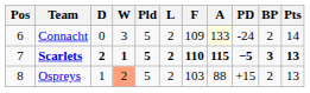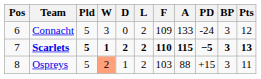 <table class="wikitable" style="text-align:center">
 <tr>
 <th width="30">Pos</th>
 <th>Team</th>
+<th width="20">Pld</th>
+<th width="20">W</th>
 <th width="20">D</th>
-<th width="20">W</th>
-<th width="20">Pld</th>
 <th width="20">L</th>
 <th width="20">F</th>
 <th width="20">A</th>
 <th width="20">PD</th>
 <th width="20">BP</th>
 <th width="20">Pts</th>
 </tr>
 <tr>
 <td>6</td>
 <td align=left> <a href='#'>Connacht</a></td>
+<td>5</td>
+<td>3</td>
 <td>0</td>
-<td>3</td>
-<td>5</td>
 <td>2</td>
 <td>109</td>
-<td style="background: lightyellow;">133</td>
+<td>133</td>
 <td>-24</td>
-<td>2</td>
-<td>14</td>
+<td>3</td>
+<td>12</td>
 </tr>
 <tr>
 <td>7</td>
 <td align=left> <strong><a href='#'>Scarlets</a></strong></td>
+<td><strong>5</strong></td>
+<td><strong>1</strong></td>
 <td><strong>2</strong></td>
-<td><strong>1</strong></td>
-<td><strong>5</strong></td>
 <td><strong>2</strong></td>
 <td><strong>110</strong></td>
 <td><strong>115</strong></td>
 <td><strong>−5</strong></td>
 <td><strong>3</strong></td>
 <td><strong>13</strong></td>
 </tr>
 <tr>
 <td>8</td>
 <td align=left> <a href='#'>Ospreys</a></td>
+<td>5</td>
+<td style="background: lightsalmon;">2</td>
 <td>1</td>
-<td style="background: lightsalmon;">2</td>
-<td>5</td>
 <td>2</td>
 <td>103</td>
 <td>88</td>
 <td>+15</td>
-<td>2</td>
-<td>13</td>
+<td>3</td>
+<td>11</td>
 </tr>
 </table>
